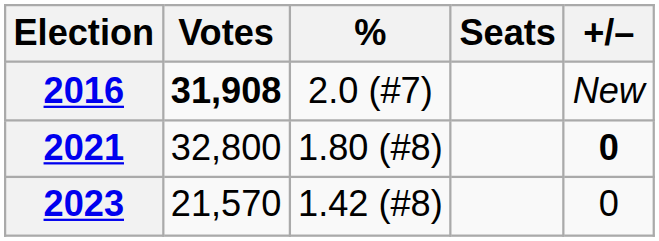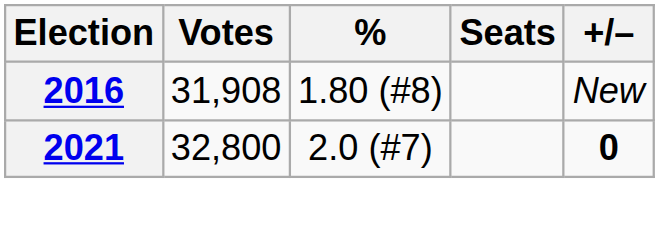 <table class="wikitable sortable" style="text-align:center;">
 <tr>
 <th>Election</th>
 <th>Votes</th>
 <th>%</th>
 <th>Seats</th>
 <th>+/–</th>
 </tr>
 <tr>
 <th><a href='#'>2016</a></th>
-<td><strong>31,908</strong></td>
-<td>2.0 (#7)</td>
+<td>31,908</td>
+<td>1.80 (#8)</td>
 <td></td>
 <td><em>New</em></td>
 </tr>
 <tr>
 <th><a href='#'>2021</a></th>
 <td>32,800</td>
-<td>1.80 (#8)</td>
+<td>2.0 (#7)</td>
 <td></td>
 <td><strong> 0</strong></td>
 </tr>
-<tr>
-<th><a href='#'>2023</a></th>
-<td>21,570</td>
-<td>1.42 (#8)</td>
-<td></td>
-<td> 0</td>
-</tr>
 </table>
